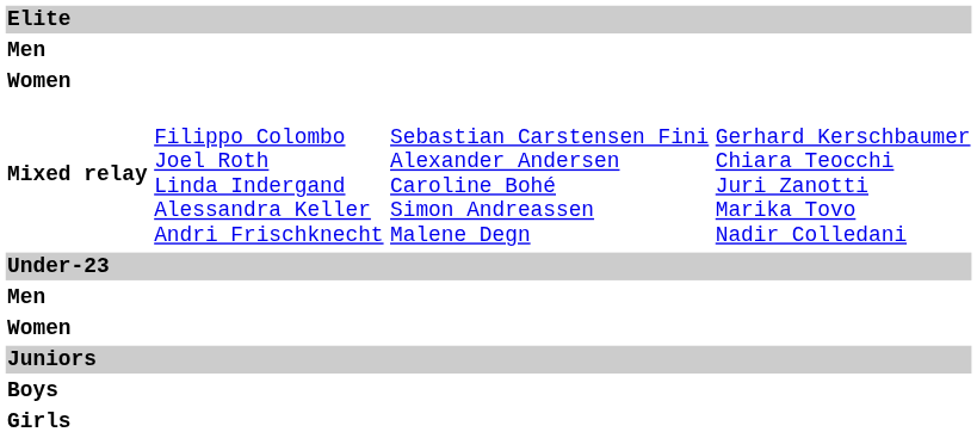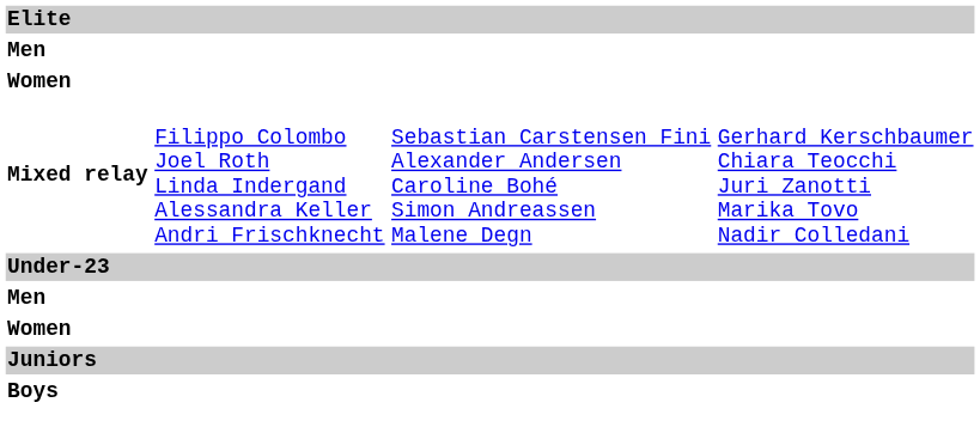 <table>
 <tr bgcolor="#cccccc">
 <td colspan=4><strong>Elite</strong></td>
 </tr>
 <tr>
 <th scope=row style="text-align:left">Men</th>
 <td></td>
 <td></td>
 <td></td>
 </tr>
 <tr>
 <th scope=row style="text-align:left">Women</th>
 <td></td>
 <td></td>
 <td></td>
 </tr>
 <tr>
 <th scope=row style="text-align:left">Mixed relay</th>
 <td><br><a href='#'>Filippo Colombo</a><br><a href='#'>Joel Roth</a><br><a href='#'>Linda Indergand</a><br><a href='#'>Alessandra Keller</a><br><a href='#'>Andri Frischknecht</a></td>
 <td><br><a href='#'>Sebastian Carstensen Fini</a><br><a href='#'>Alexander Andersen</a><br><a href='#'>Caroline Bohé</a><br><a href='#'>Simon Andreassen</a><br><a href='#'>Malene Degn</a></td>
 <td><br><a href='#'>Gerhard Kerschbaumer</a><br><a href='#'>Chiara Teocchi</a><br><a href='#'>Juri Zanotti</a><br><a href='#'>Marika Tovo</a><br><a href='#'>Nadir Colledani</a></td>
 </tr>
 <tr bgcolor="#cccccc">
 <td colspan=4><strong>Under-23</strong></td>
 </tr>
 <tr>
 <th scope=row style="text-align:left">Men</th>
 <td></td>
 <td></td>
 <td></td>
 </tr>
 <tr>
 <th scope=row style="text-align:left">Women</th>
 <td></td>
 <td></td>
 <td></td>
 </tr>
 <tr bgcolor="#cccccc">
 <td colspan=4><strong>Juniors</strong></td>
 </tr>
 <tr>
 <th scope=row style="text-align:left">Boys</th>
 <td></td>
 <td></td>
 <td></td>
 </tr>
-<tr>
-<th scope=row style="text-align:left">Girls</th>
-<td></td>
-<td></td>
-<td></td>
-</tr>
 </table>
